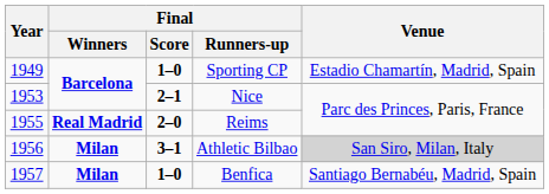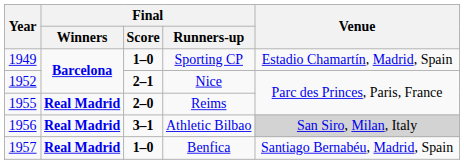 <table class="wikitable" style="text-align: center;">
 <tr>
 <th rowspan=2 width=8%>Year</th>
 <th colspan=3>Final</th>
 <th rowspan=2 width=45%>Venue</th>
 </tr>
 <tr>
 <th>Winners</th>
 <th>Score</th>
 <th>Runners-up</th>
 </tr>
 <tr>
 <td><a href='#'>1949</a></td>
 <td rowspan="2"> <strong><a href='#'>Barcelona</a></strong></td>
 <td><strong>1–0</strong></td>
 <td> <a href='#'>Sporting CP</a></td>
 <td><a href='#'>Estadio Chamartín</a>, <a href='#'>Madrid</a>, Spain</td>
 </tr>
 <tr>
-<td><a href='#'>1953</a></td>
+<td><a href='#'>1952</a></td>
 <td><strong>2–1</strong></td>
 <td> <a href='#'>Nice</a></td>
 <td rowspan="2"><a href='#'>Parc des Princes</a>, Paris, France</td>
 </tr>
 <tr>
 <td><a href='#'>1955</a></td>
 <td> <strong><a href='#'>Real Madrid</a></strong></td>
 <td><strong>2–0</strong></td>
 <td> <a href='#'>Reims</a></td>
 </tr>
 <tr>
 <td><a href='#'>1956</a></td>
-<td> <strong><a href='#'>Milan</a></strong></td>
+<td> <strong><a href='#'>Real Madrid</a></strong></td>
 <td><strong>3–1</strong></td>
 <td> <a href='#'>Athletic Bilbao</a></td>
 <td style="background: lightgrey;"><a href='#'>San Siro</a>, <a href='#'>Milan</a>, Italy</td>
 </tr>
 <tr>
 <td><a href='#'>1957</a></td>
-<td> <strong><a href='#'>Milan</a></strong></td>
+<td> <strong><a href='#'>Real Madrid</a></strong></td>
 <td><strong>1–0</strong></td>
 <td> <a href='#'>Benfica</a></td>
 <td><a href='#'>Santiago Bernabéu</a>, <a href='#'>Madrid</a>, Spain</td>
 </tr>
 </table>
